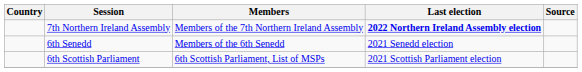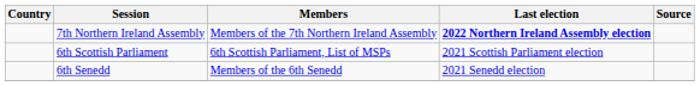 <table class="wikitable sortable">
 <tr>
 <th scope="col">Country</th>
 <th>Session</th>
 <th>Members</th>
 <th>Last election</th>
 <th>Source</th>
 </tr>
 <tr>
 <td></td>
 <td><a href='#'>7th Northern Ireland Assembly</a></td>
 <td><a href='#'>Members of the 7th Northern Ireland Assembly</a></td>
 <td><strong><a href='#'>2022 Northern Ireland Assembly election</a></strong></td>
 <td></td>
 </tr>
 <tr>
 <td></td>
+<td><a href='#'>6th Scottish Parliament</a></td>
+<td><a href='#'>6th Scottish Parliament, List of MSPs</a></td>
+<td><a href='#'>2021 Scottish Parliament election</a></td>
+<td></td>
+</tr>
+<tr>
+<td></td>
 <td><a href='#'>6th Senedd</a></td>
 <td><a href='#'>Members of the 6th Senedd</a></td>
 <td><a href='#'>2021 Senedd election</a></td>
 <td></td>
 </tr>
 <tr>
-<td></td>
-<td><a href='#'>6th Scottish Parliament</a></td>
-<td><a href='#'>6th Scottish Parliament, List of MSPs</a></td>
-<td><a href='#'>2021 Scottish Parliament election</a></td>
-<td></td>
-</tr>
-<tr>
 </tr>
 </table>
